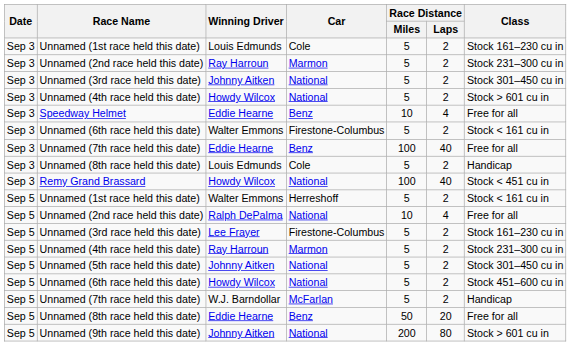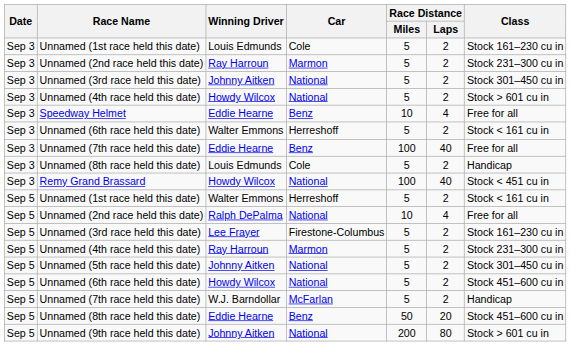 <table class="wikitable" style="font-size: 95%;">
 <tr>
 <th rowspan="2">Date</th>
 <th rowspan="2">Race Name</th>
 <th rowspan="2">Winning Driver</th>
 <th rowspan="2">Car</th>
 <th colspan="2">Race Distance</th>
 <th rowspan="2">Class</th>
 </tr>
 <tr>
 <th>Miles</th>
 <th>Laps</th>
 </tr>
 <tr>
 <td>Sep 3</td>
 <td>Unnamed (1st race held this date)</td>
 <td> Louis Edmunds</td>
 <td>Cole</td>
 <td style="text-align:center">5</td>
 <td style="text-align:center">2</td>
 <td>Stock 161–230 cu in</td>
 </tr>
 <tr>
 <td>Sep 3</td>
 <td>Unnamed (2nd race held this date)</td>
 <td> <a href='#'>Ray Harroun</a></td>
 <td><a href='#'>Marmon</a></td>
 <td style="text-align:center">5</td>
 <td style="text-align:center">2</td>
 <td>Stock 231–300 cu in</td>
 </tr>
 <tr>
 <td>Sep 3</td>
 <td>Unnamed (3rd race held this date)</td>
 <td> <a href='#'>Johnny Aitken</a></td>
 <td><a href='#'>National</a></td>
 <td style="text-align:center">5</td>
 <td style="text-align:center">2</td>
 <td>Stock 301–450 cu in</td>
 </tr>
 <tr>
 <td>Sep 3</td>
 <td>Unnamed (4th race held this date)</td>
 <td> <a href='#'>Howdy Wilcox</a></td>
 <td><a href='#'>National</a></td>
 <td style="text-align:center">5</td>
 <td style="text-align:center">2</td>
 <td>Stock > 601 cu in</td>
 </tr>
 <tr>
 <td>Sep 3</td>
 <td><a href='#'>Speedway Helmet</a></td>
 <td> <a href='#'>Eddie Hearne</a></td>
 <td><a href='#'>Benz</a></td>
 <td style="text-align:center">10</td>
 <td style="text-align:center">4</td>
 <td>Free for all</td>
 </tr>
 <tr>
 <td>Sep 3</td>
 <td>Unnamed (6th race held this date)</td>
 <td> Walter Emmons</td>
-<td>Firestone-Columbus</td>
+<td>Herreshoff</td>
 <td style="text-align:center">5</td>
 <td style="text-align:center">2</td>
 <td>Stock < 161 cu in</td>
 </tr>
 <tr>
 <td>Sep 3</td>
 <td>Unnamed (7th race held this date)</td>
 <td> <a href='#'>Eddie Hearne</a></td>
 <td><a href='#'>Benz</a></td>
 <td style="text-align:center">100</td>
 <td style="text-align:center">40</td>
 <td>Free for all</td>
 </tr>
 <tr>
 <td>Sep 3</td>
 <td>Unnamed (8th race held this date)</td>
 <td> Louis Edmunds</td>
 <td>Cole</td>
 <td style="text-align:center">5</td>
 <td style="text-align:center">2</td>
 <td>Handicap</td>
 </tr>
 <tr>
 <td>Sep 3</td>
 <td><a href='#'>Remy Grand Brassard</a></td>
 <td> <a href='#'>Howdy Wilcox</a></td>
 <td><a href='#'>National</a></td>
 <td style="text-align:center">100</td>
 <td style="text-align:center">40</td>
 <td>Stock < 451 cu in</td>
 </tr>
 <tr>
 <td>Sep 5</td>
 <td>Unnamed (1st race held this date)</td>
 <td> Walter Emmons</td>
 <td>Herreshoff</td>
 <td style="text-align:center">5</td>
 <td style="text-align:center">2</td>
 <td>Stock < 161 cu in</td>
 </tr>
 <tr>
 <td>Sep 5</td>
 <td>Unnamed (2nd race held this date)</td>
 <td> <a href='#'>Ralph DePalma</a></td>
 <td><a href='#'>National</a></td>
 <td style="text-align:center">10</td>
 <td style="text-align:center">4</td>
 <td>Free for all</td>
 </tr>
 <tr>
 <td>Sep 5</td>
 <td>Unnamed (3rd race held this date)</td>
 <td> <a href='#'>Lee Frayer</a></td>
 <td>Firestone-Columbus</td>
 <td style="text-align:center">5</td>
 <td style="text-align:center">2</td>
 <td>Stock 161–230 cu in</td>
 </tr>
 <tr>
 <td>Sep 5</td>
 <td>Unnamed (4th race held this date)</td>
 <td> <a href='#'>Ray Harroun</a></td>
 <td><a href='#'>Marmon</a></td>
 <td style="text-align:center">5</td>
 <td style="text-align:center">2</td>
 <td>Stock 231–300 cu in</td>
 </tr>
 <tr>
 <td>Sep 5</td>
 <td>Unnamed (5th race held this date)</td>
 <td> <a href='#'>Johnny Aitken</a></td>
 <td><a href='#'>National</a></td>
 <td style="text-align:center">5</td>
 <td style="text-align:center">2</td>
 <td>Stock 301–450 cu in</td>
 </tr>
 <tr>
 <td>Sep 5</td>
 <td>Unnamed (6th race held this date)</td>
 <td> <a href='#'>Howdy Wilcox</a></td>
 <td><a href='#'>National</a></td>
 <td style="text-align:center">5</td>
 <td style="text-align:center">2</td>
 <td>Stock 451–600 cu in</td>
 </tr>
 <tr>
 <td>Sep 5</td>
 <td>Unnamed (7th race held this date)</td>
 <td> W.J. Barndollar</td>
 <td><a href='#'>McFarlan</a></td>
 <td style="text-align:center">5</td>
 <td style="text-align:center">2</td>
 <td>Handicap</td>
 </tr>
 <tr>
 <td>Sep 5</td>
 <td>Unnamed (8th race held this date)</td>
 <td> <a href='#'>Eddie Hearne</a></td>
 <td><a href='#'>Benz</a></td>
 <td style="text-align:center">50</td>
 <td style="text-align:center">20</td>
-<td>Free for all</td>
+<td>Stock 451–600 cu in</td>
 </tr>
 <tr>
 <td>Sep 5</td>
 <td>Unnamed (9th race held this date)</td>
 <td> <a href='#'>Johnny Aitken</a></td>
 <td><a href='#'>National</a></td>
 <td style="text-align:center">200</td>
 <td style="text-align:center">80</td>
 <td>Stock > 601 cu in</td>
 </tr>
 </table>
